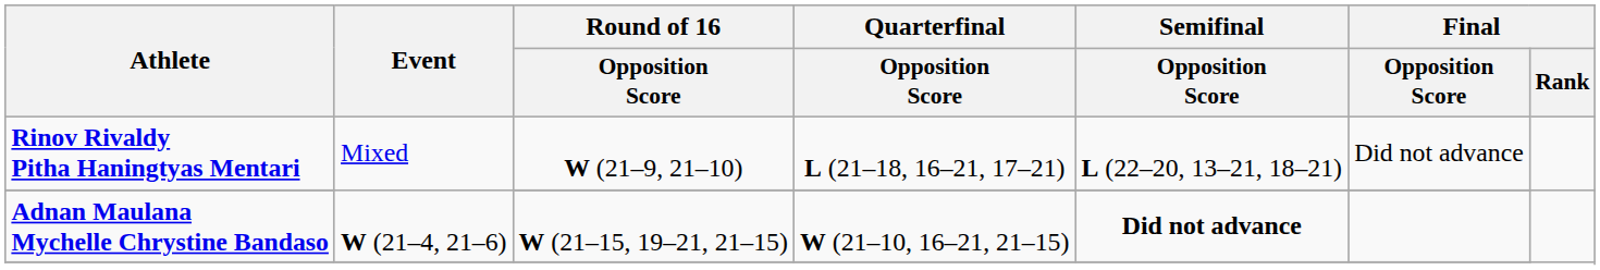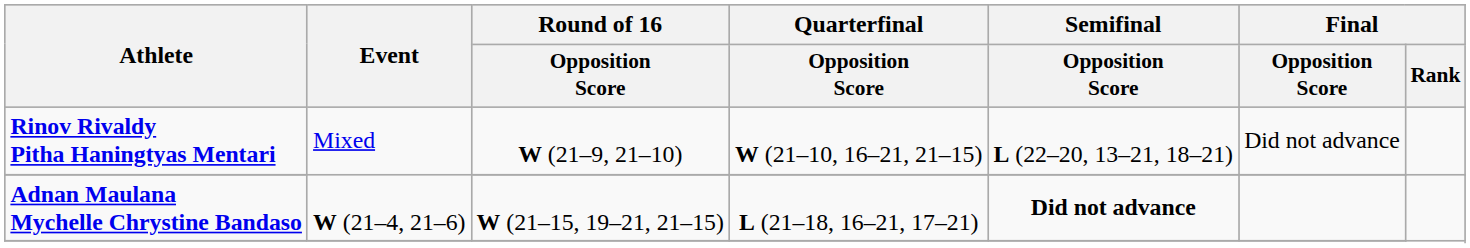 <table class="wikitable" style="font-size:90%">
 <tr>
 <th rowspan="2">Athlete</th>
 <th rowspan="2">Event</th>
 <th>Round of 16</th>
 <th>Quarterfinal</th>
 <th>Semifinal</th>
 <th colspan=2>Final</th>
 </tr>
 <tr style="font-size:90%", align="center">
 <th>Opposition<br>Score</th>
 <th>Opposition<br>Score</th>
 <th>Opposition<br>Score</th>
 <th>Opposition<br>Score</th>
 <th>Rank</th>
 </tr>
 <tr align="center">
 <td align="left"><strong><a href='#'>Rinov Rivaldy</a><br><a href='#'>Pitha Haningtyas Mentari</a></strong></td>
 <td align="left" rowspan=2><a href='#'>Mixed</a></td>
 <td><br><strong>W</strong> (21–9, 21–10)</td>
-<td><br><strong>L</strong> (21–18, 16–21, 17–21)</td>
+<td><br><strong>W</strong> (21–10, 16–21, 21–15)</td>
 <td><br><strong>L</strong> (22–20, 13–21, 18–21)</td>
 <td>Did not advance</td>
 <td></td>
 </tr>
 <tr>
 </tr>
 <tr align="center">
 <td align="left"><strong><a href='#'>Adnan Maulana</a><br><a href='#'>Mychelle Chrystine Bandaso</a></strong></td>
 <td><br><strong>W</strong> (21–4, 21–6)</td>
 <td><br><strong>W</strong> (21–15, 19–21, 21–15)</td>
-<td><br><strong>W</strong> (21–10, 16–21, 21–15)</td>
+<td><br><strong>L</strong> (21–18, 16–21, 17–21)</td>
 <td><strong>Did not advance</strong></td>
 <td></td>
 </tr>
 <tr>
 </tr>
 </table>
